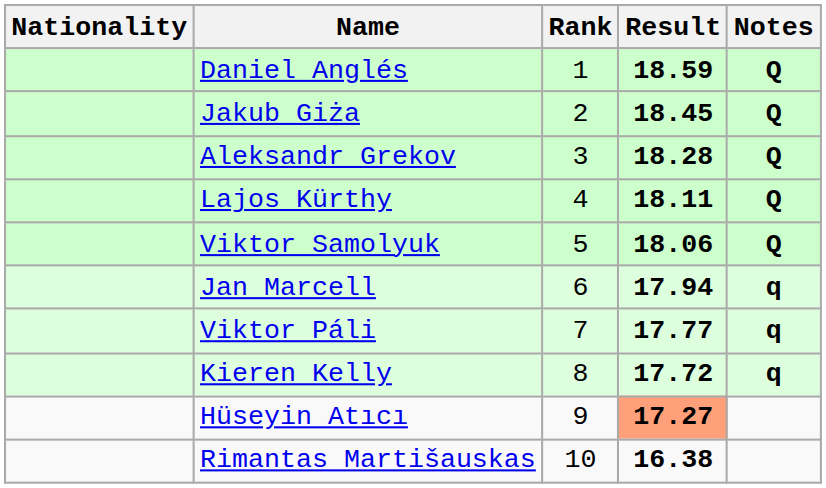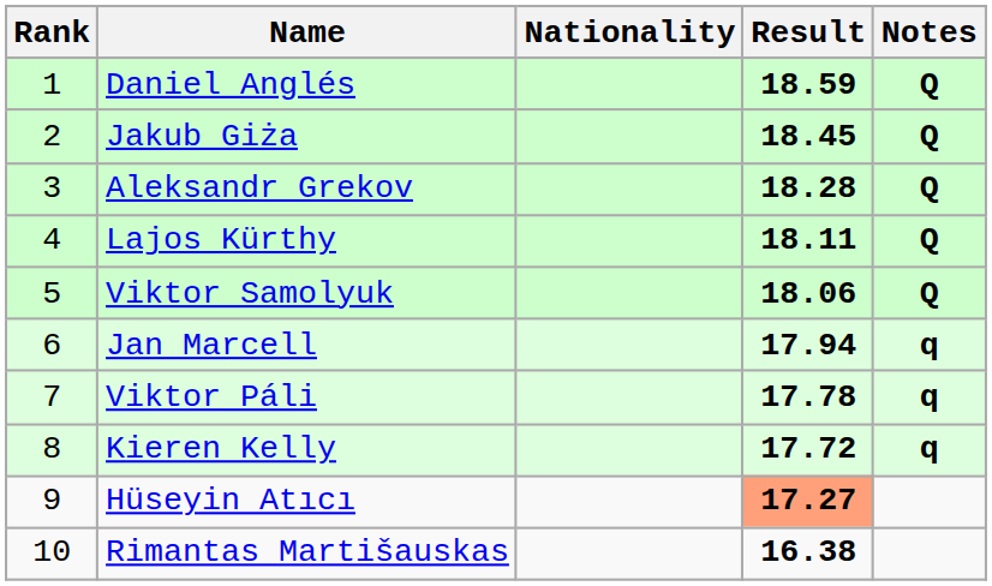 <table class="wikitable sortable" style="text-align:center">
 <tr>
+<th>Rank</th>
+<th>Name</th>
 <th>Nationality</th>
-<th>Name</th>
-<th>Rank</th>
 <th>Result</th>
 <th>Notes</th>
 </tr>
 <tr bgcolor=ccffcc>
+<td>1</td>
+<td align=left><a href='#'>Daniel Anglés</a></td>
 <td align=left></td>
-<td align=left><a href='#'>Daniel Anglés</a></td>
-<td>1</td>
 <td><strong>18.59</strong></td>
 <td><strong>Q</strong></td>
 </tr>
 <tr bgcolor=ccffcc>
+<td>2</td>
+<td align=left><a href='#'>Jakub Giża</a></td>
 <td align=left></td>
-<td align=left><a href='#'>Jakub Giża</a></td>
-<td>2</td>
 <td><strong>18.45</strong></td>
 <td><strong>Q</strong></td>
 </tr>
 <tr bgcolor=ccffcc>
+<td>3</td>
+<td align=left><a href='#'>Aleksandr Grekov</a></td>
 <td align=left></td>
-<td align=left><a href='#'>Aleksandr Grekov</a></td>
-<td>3</td>
 <td><strong>18.28</strong></td>
 <td><strong>Q</strong></td>
 </tr>
 <tr bgcolor=ccffcc>
+<td>4</td>
+<td align=left><a href='#'>Lajos Kürthy</a></td>
 <td align=left></td>
-<td align=left><a href='#'>Lajos Kürthy</a></td>
-<td>4</td>
 <td><strong>18.11</strong></td>
 <td><strong>Q</strong></td>
 </tr>
 <tr bgcolor=ccffcc>
+<td>5</td>
+<td align=left><a href='#'>Viktor Samolyuk</a></td>
 <td align=left></td>
-<td align=left><a href='#'>Viktor Samolyuk</a></td>
-<td>5</td>
 <td><strong>18.06</strong></td>
 <td><strong>Q</strong></td>
 </tr>
 <tr bgcolor=ddffdd>
+<td>6</td>
+<td align=left><a href='#'>Jan Marcell</a></td>
 <td align=left></td>
-<td align=left><a href='#'>Jan Marcell</a></td>
-<td>6</td>
 <td><strong>17.94</strong></td>
 <td><strong>q</strong></td>
 </tr>
 <tr bgcolor=ddffdd>
+<td>7</td>
+<td align=left><a href='#'>Viktor Páli</a></td>
 <td align=left></td>
-<td align=left><a href='#'>Viktor Páli</a></td>
-<td>7</td>
-<td><strong>17.77</strong></td>
+<td><strong>17.78</strong></td>
 <td><strong>q</strong></td>
 </tr>
 <tr bgcolor=ddffdd>
+<td>8</td>
+<td align=left><a href='#'>Kieren Kelly</a></td>
 <td align=left></td>
-<td align=left><a href='#'>Kieren Kelly</a></td>
-<td>8</td>
 <td><strong>17.72</strong></td>
 <td><strong>q</strong></td>
 </tr>
 <tr>
+<td>9</td>
+<td align=left><a href='#'>Hüseyin Atıcı</a></td>
 <td align=left></td>
-<td align=left><a href='#'>Hüseyin Atıcı</a></td>
-<td>9</td>
 <td style="background: lightsalmon;"><strong>17.27</strong></td>
 <td></td>
 </tr>
 <tr>
+<td>10</td>
+<td align=left><a href='#'>Rimantas Martišauskas</a></td>
 <td align=left></td>
-<td align=left><a href='#'>Rimantas Martišauskas</a></td>
-<td>10</td>
 <td><strong>16.38</strong></td>
 <td></td>
 </tr>
 </table>
